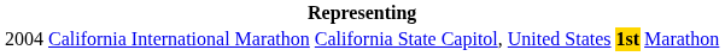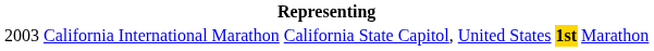 <table>
 <tr>
 <th colspan="5">Representing </th>
 </tr>
 <tr>
-<td>2004</td>
+<td>2003</td>
 <td><a href='#'>California International Marathon</a></td>
 <td><a href='#'>California State Capitol</a>, <a href='#'>United States</a></td>
 <td bgcolor="gold"><strong>1st</strong></td>
 <td><a href='#'>Marathon</a></td>
 </tr>
 </table>
